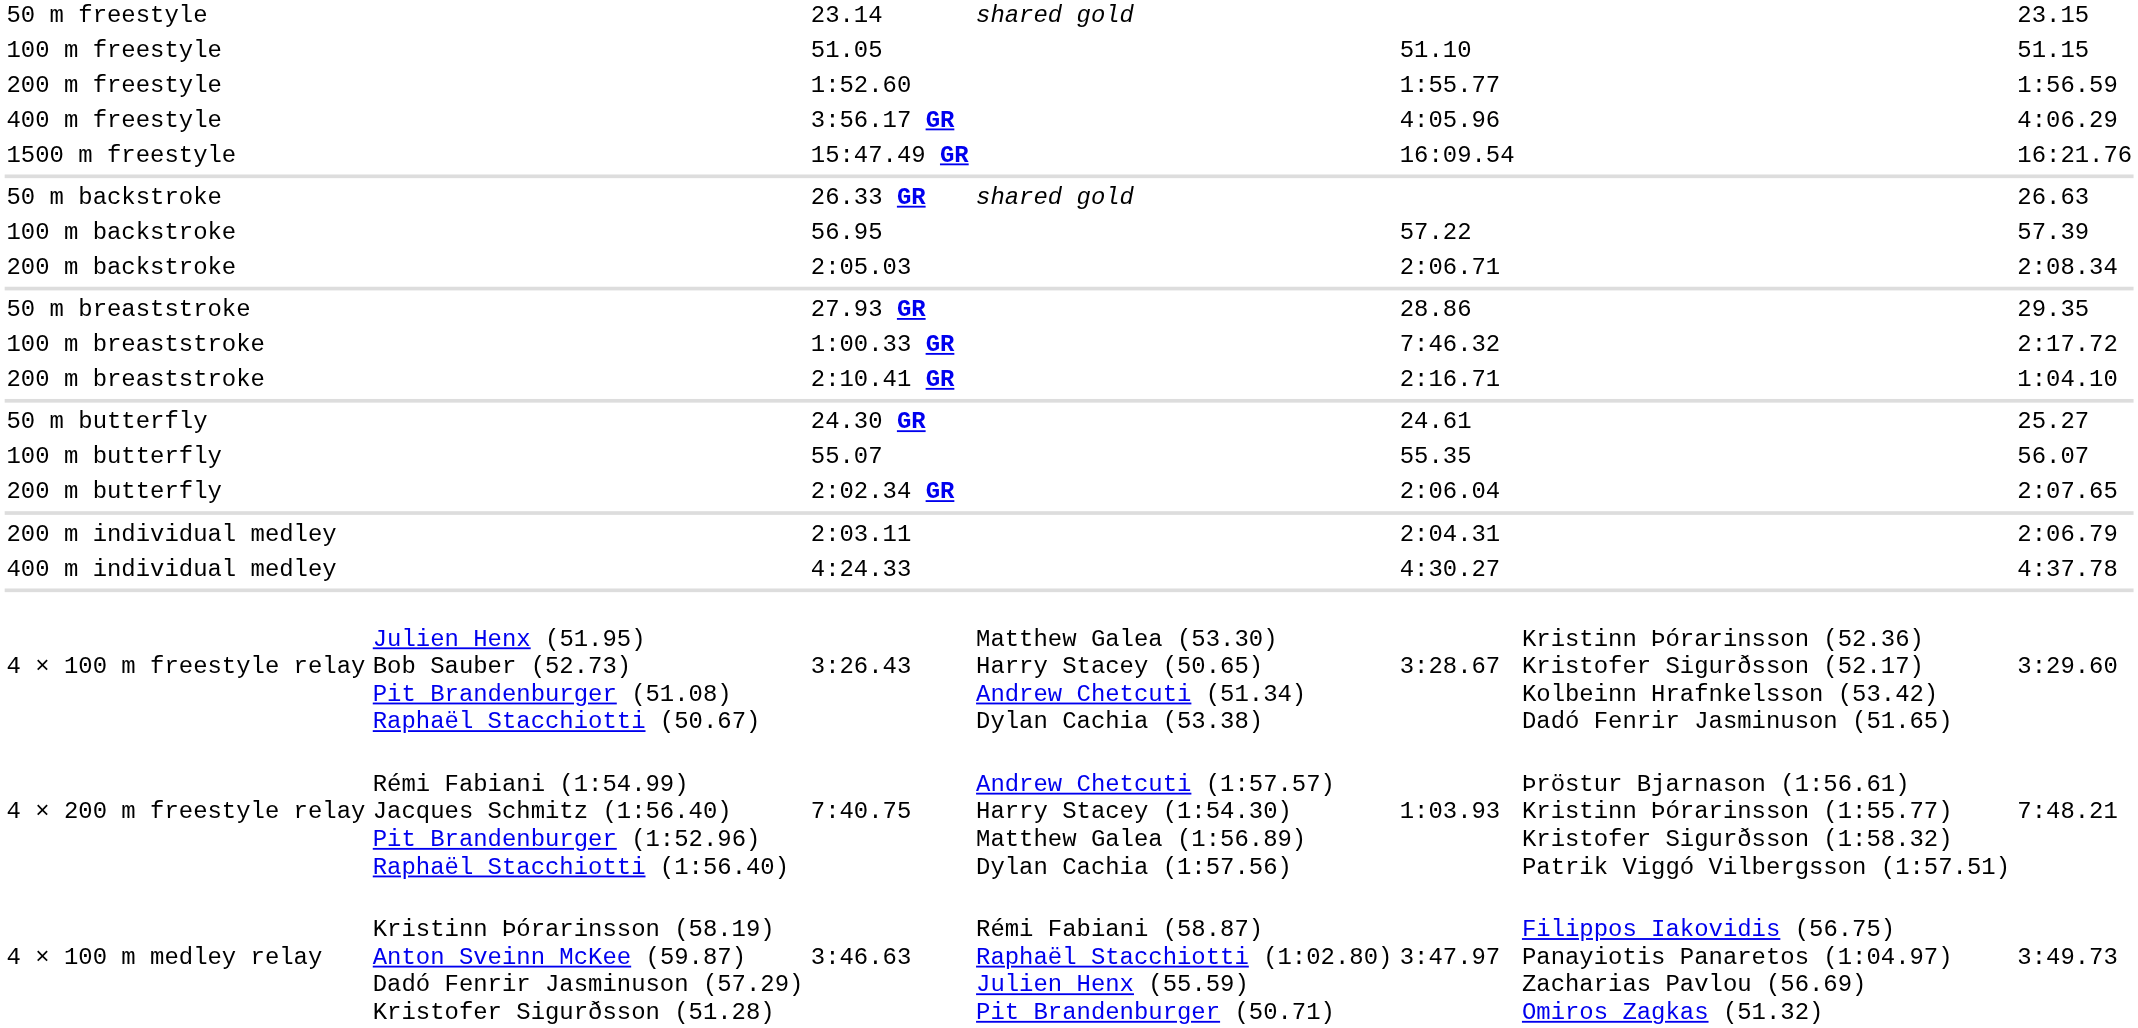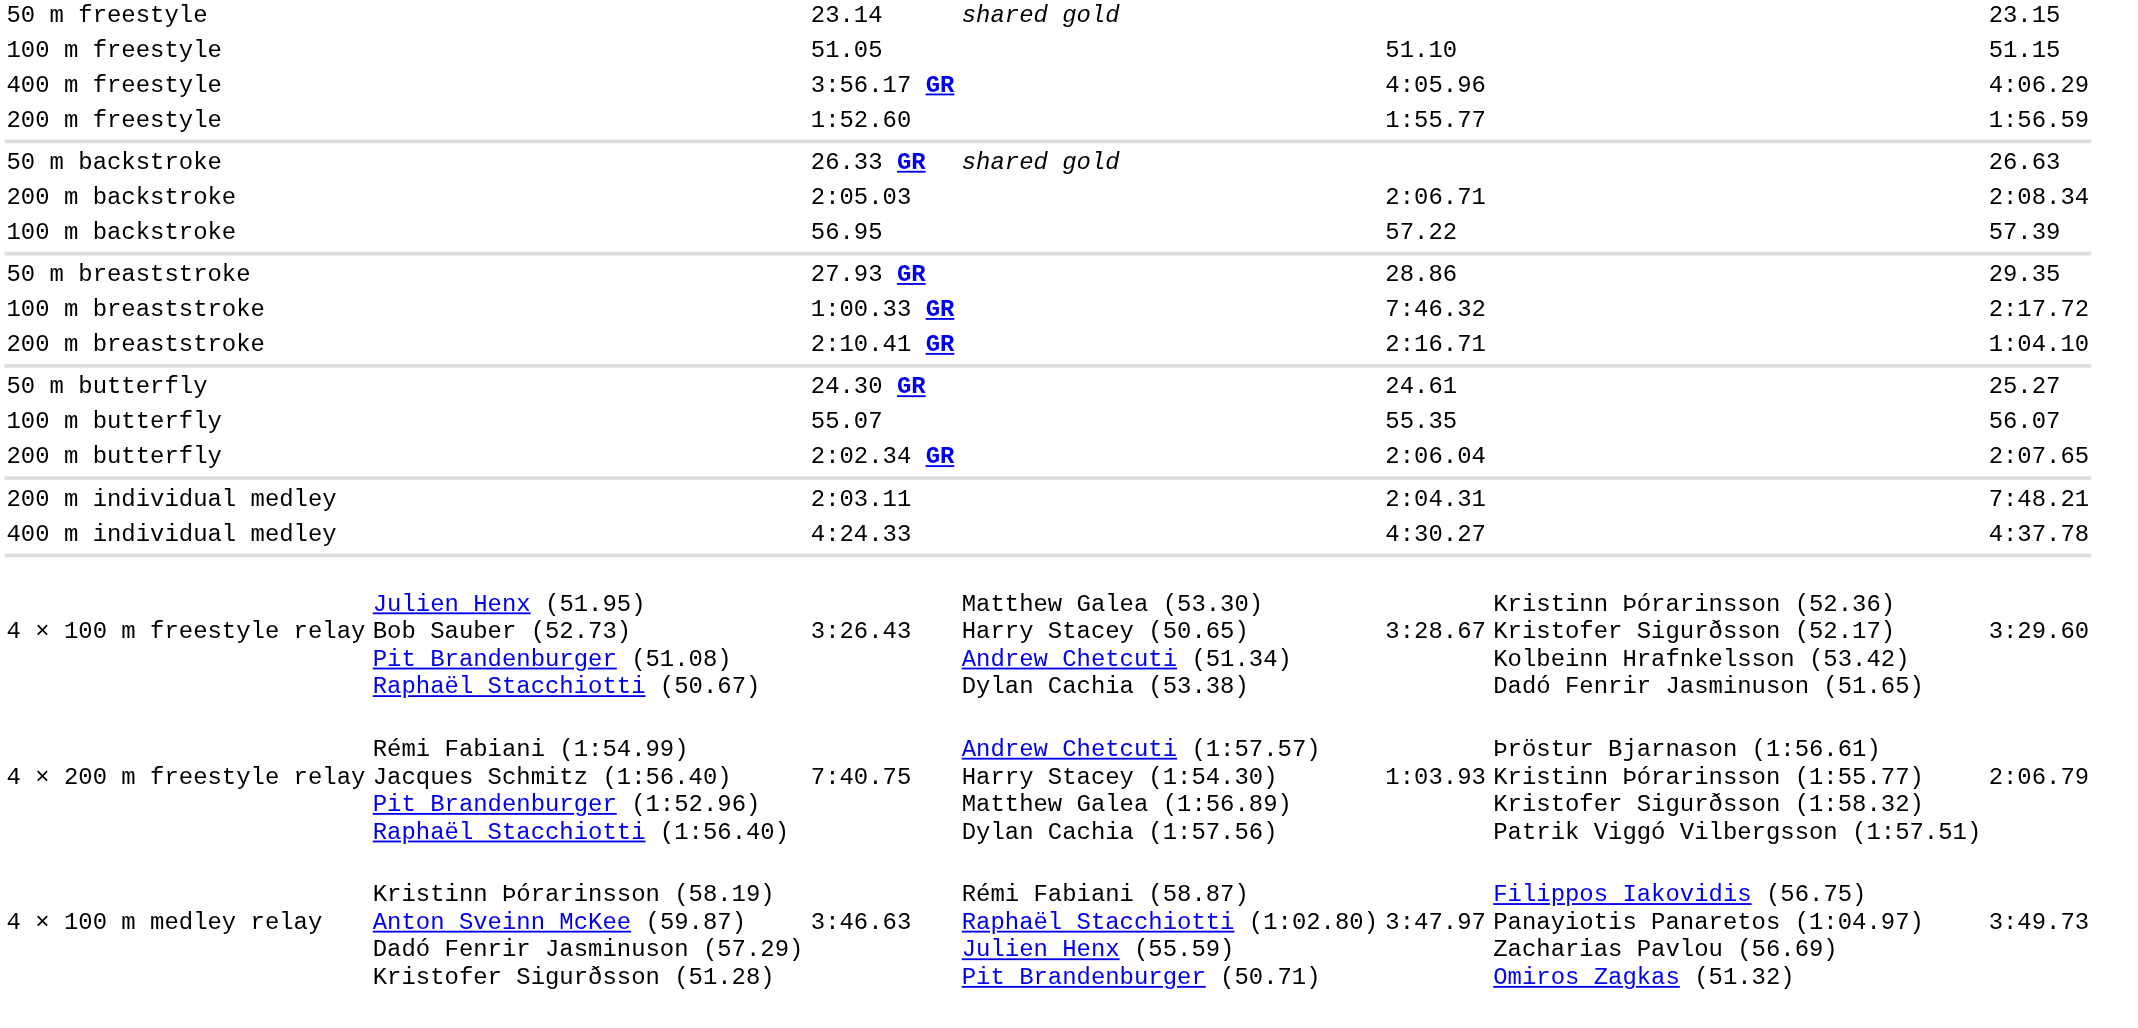 <table>
 <tr>
 <td rowspan=2>50 m freestyle</td>
 <td></td>
 <td rowspan=2>23.14</td>
 <td rowspan=2><em>shared gold</em></td>
 <td rowspan=2></td>
 <td rowspan=2></td>
 <td rowspan=2>23.15</td>
 </tr>
 <tr>
 <td></td>
 </tr>
 <tr>
 <td>100 m freestyle</td>
 <td></td>
 <td>51.05</td>
 <td></td>
 <td>51.10</td>
 <td></td>
 <td>51.15</td>
 </tr>
 <tr>
-<td>200 m freestyle</td>
-<td></td>
-<td>1:52.60</td>
-<td></td>
-<td>1:55.77</td>
-<td></td>
-<td>1:56.59</td>
-</tr>
-<tr>
 <td>400 m freestyle</td>
 <td></td>
 <td>3:56.17 <strong><a href='#'>GR</a></strong></td>
 <td></td>
 <td>4:05.96</td>
 <td></td>
 <td>4:06.29</td>
 </tr>
 <tr>
-<td>1500 m freestyle</td>
+<td>200 m freestyle</td>
 <td></td>
-<td>15:47.49 <strong><a href='#'>GR</a></strong></td>
+<td>1:52.60</td>
 <td></td>
-<td>16:09.54</td>
+<td>1:55.77</td>
 <td></td>
-<td>16:21.76</td>
+<td>1:56.59</td>
 </tr>
 <tr bgcolor=#dddddd>
 <td colspan=7></td>
 </tr>
 <tr>
 <td rowspan=2>50 m backstroke</td>
 <td></td>
 <td rowspan=2>26.33 <strong><a href='#'>GR</a></strong></td>
 <td rowspan=2><em>shared gold</em></td>
 <td rowspan=2></td>
 <td rowspan=2></td>
 <td rowspan=2>26.63</td>
 </tr>
 <tr>
 <td></td>
 </tr>
 <tr>
+<td>200 m backstroke</td>
+<td></td>
+<td>2:05.03</td>
+<td></td>
+<td>2:06.71</td>
+<td></td>
+<td>2:08.34</td>
+</tr>
+<tr>
 <td>100 m backstroke</td>
 <td></td>
 <td>56.95</td>
 <td></td>
 <td>57.22</td>
 <td></td>
 <td>57.39</td>
-</tr>
-<tr>
-<td>200 m backstroke</td>
-<td></td>
-<td>2:05.03</td>
-<td></td>
-<td>2:06.71</td>
-<td></td>
-<td>2:08.34</td>
 </tr>
 <tr bgcolor=#dddddd>
 <td colspan=7></td>
 </tr>
 <tr>
 <td>50 m breaststroke</td>
 <td></td>
 <td>27.93 <strong><a href='#'>GR</a></strong></td>
 <td></td>
 <td>28.86</td>
 <td></td>
 <td>29.35</td>
 </tr>
 <tr>
 <td>100 m breaststroke</td>
 <td></td>
 <td>1:00.33 <strong><a href='#'>GR</a></strong></td>
 <td></td>
 <td>7:46.32</td>
 <td></td>
 <td>2:17.72</td>
 </tr>
 <tr>
 <td>200 m breaststroke</td>
 <td></td>
 <td>2:10.41 <strong><a href='#'>GR</a></strong></td>
 <td></td>
 <td>2:16.71</td>
 <td></td>
 <td>1:04.10</td>
 </tr>
 <tr bgcolor=#dddddd>
 <td colspan=7></td>
 </tr>
 <tr>
 <td>50 m butterfly</td>
 <td></td>
 <td>24.30 <strong><a href='#'>GR</a></strong></td>
 <td></td>
 <td>24.61</td>
 <td></td>
 <td>25.27</td>
 </tr>
 <tr>
 <td>100 m butterfly</td>
 <td></td>
 <td>55.07</td>
 <td></td>
 <td>55.35</td>
 <td></td>
 <td>56.07</td>
 </tr>
 <tr>
 <td>200 m butterfly</td>
 <td></td>
 <td>2:02.34 <strong><a href='#'>GR</a></strong></td>
 <td></td>
 <td>2:06.04</td>
 <td></td>
 <td>2:07.65</td>
 </tr>
 <tr bgcolor=#dddddd>
 <td colspan=7></td>
 </tr>
 <tr>
 <td>200 m individual medley</td>
 <td></td>
 <td>2:03.11</td>
 <td></td>
 <td>2:04.31</td>
 <td></td>
-<td>2:06.79</td>
+<td>7:48.21</td>
 </tr>
 <tr>
 <td>400 m individual medley</td>
 <td></td>
 <td>4:24.33</td>
 <td></td>
 <td>4:30.27</td>
 <td></td>
 <td>4:37.78</td>
 </tr>
 <tr bgcolor=#dddddd>
 <td colspan=7></td>
 </tr>
 <tr>
 <td>4 × 100 m freestyle relay</td>
 <td><br><a href='#'>Julien Henx</a> (51.95)<br>Bob Sauber (52.73)<br><a href='#'>Pit Brandenburger</a> (51.08)<br><a href='#'>Raphaël Stacchiotti</a> (50.67)</td>
 <td>3:26.43</td>
 <td><br>Matthew Galea (53.30)<br>Harry Stacey (50.65)<br><a href='#'>Andrew Chetcuti</a> (51.34)<br>Dylan Cachia (53.38)</td>
 <td>3:28.67</td>
 <td><br>Kristinn Þórarinsson (52.36)<br>Kristofer Sigurðsson (52.17)<br>Kolbeinn Hrafnkelsson (53.42)<br>Dadó Fenrir Jasminuson (51.65)</td>
 <td>3:29.60</td>
 </tr>
 <tr>
 <td>4 × 200 m freestyle relay</td>
 <td><br>Rémi Fabiani (1:54.99)<br>Jacques Schmitz (1:56.40)<br><a href='#'>Pit Brandenburger</a> (1:52.96)<br><a href='#'>Raphaël Stacchiotti</a> (1:56.40)</td>
 <td>7:40.75</td>
 <td><br><a href='#'>Andrew Chetcuti</a> (1:57.57)<br>Harry Stacey (1:54.30)<br>Matthew Galea (1:56.89)<br>Dylan Cachia (1:57.56)</td>
 <td>1:03.93</td>
 <td><br>Þröstur Bjarnason (1:56.61)<br>Kristinn Þórarinsson (1:55.77)<br>Kristofer Sigurðsson (1:58.32)<br>Patrik Viggó Vilbergsson (1:57.51)</td>
-<td>7:48.21</td>
+<td>2:06.79</td>
 </tr>
 <tr>
 <td>4 × 100 m medley relay</td>
 <td><br>Kristinn Þórarinsson (58.19)<br><a href='#'>Anton Sveinn McKee</a> (59.87)<br>Dadó Fenrir Jasminuson (57.29)<br>Kristofer Sigurðsson (51.28)</td>
 <td>3:46.63</td>
 <td><br>Rémi Fabiani (58.87)<br><a href='#'>Raphaël Stacchiotti</a> (1:02.80)<br><a href='#'>Julien Henx</a> (55.59)<br><a href='#'>Pit Brandenburger</a> (50.71)</td>
 <td>3:47.97</td>
 <td><br><a href='#'>Filippos Iakovidis</a> (56.75)<br>Panayiotis Panaretos (1:04.97)<br>Zacharias Pavlou (56.69)<br><a href='#'>Omiros Zagkas</a> (51.32)</td>
 <td>3:49.73</td>
 </tr>
 </table>
